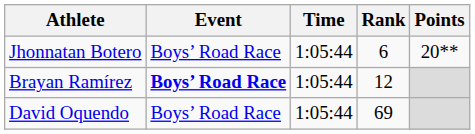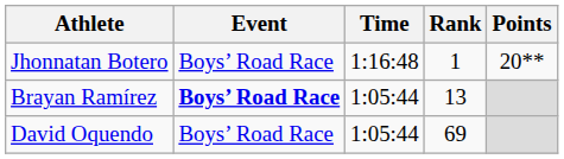 <table class="wikitable" border="1" style="font-size:90%">
 <tr>
 <th>Athlete</th>
 <th>Event</th>
 <th>Time</th>
 <th>Rank</th>
 <th>Points</th>
 </tr>
 <tr>
 <td><a href='#'>Jhonnatan Botero</a></td>
 <td><a href='#'>Boys’ Road Race</a></td>
-<td align=center>1:05:44</td>
-<td align=center>6</td>
+<td align=center>1:16:48</td>
+<td align=center>1</td>
 <td align=center>20**</td>
 </tr>
 <tr>
 <td><a href='#'>Brayan Ramírez</a></td>
 <td><strong><a href='#'>Boys’ Road Race</a></strong></td>
 <td align=center>1:05:44</td>
-<td align=center>12</td>
+<td align=center>13</td>
 <td bgcolor=#DCDCDC></td>
 </tr>
 <tr>
 <td><a href='#'>David Oquendo</a></td>
 <td><a href='#'>Boys’ Road Race</a></td>
 <td align=center>1:05:44</td>
 <td align=center>69</td>
 <td bgcolor=#DCDCDC></td>
 </tr>
 </table>
